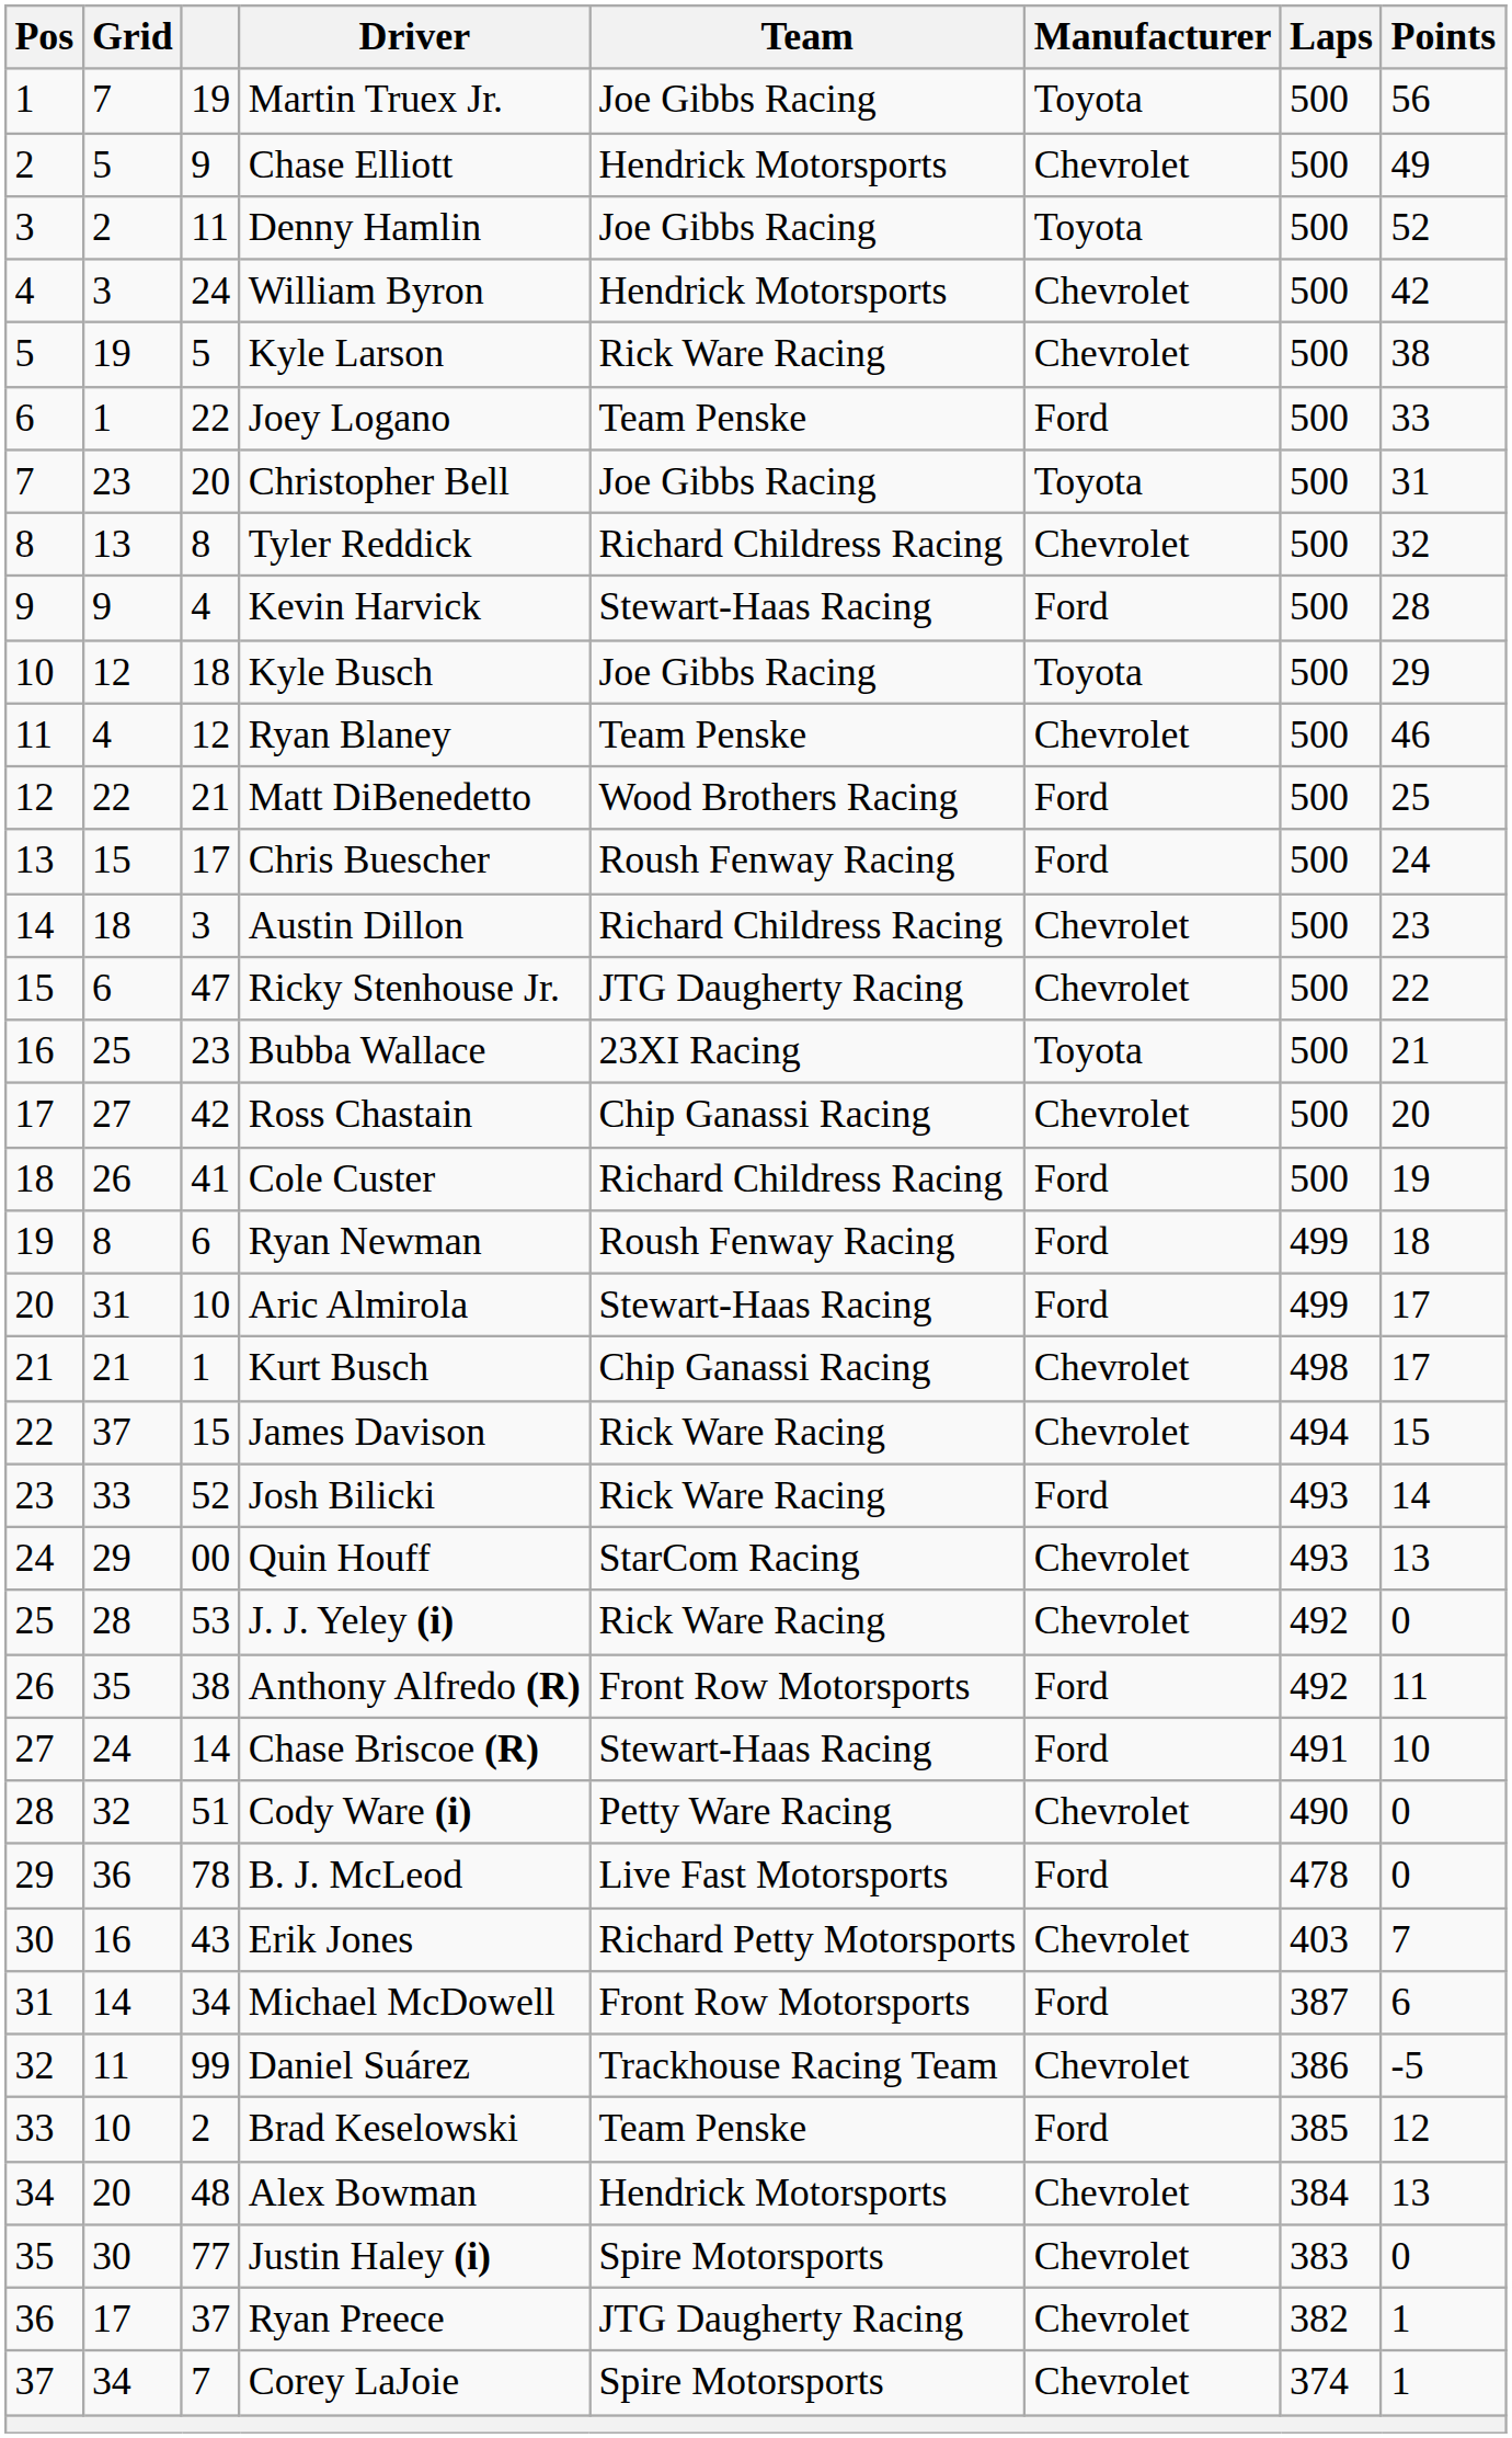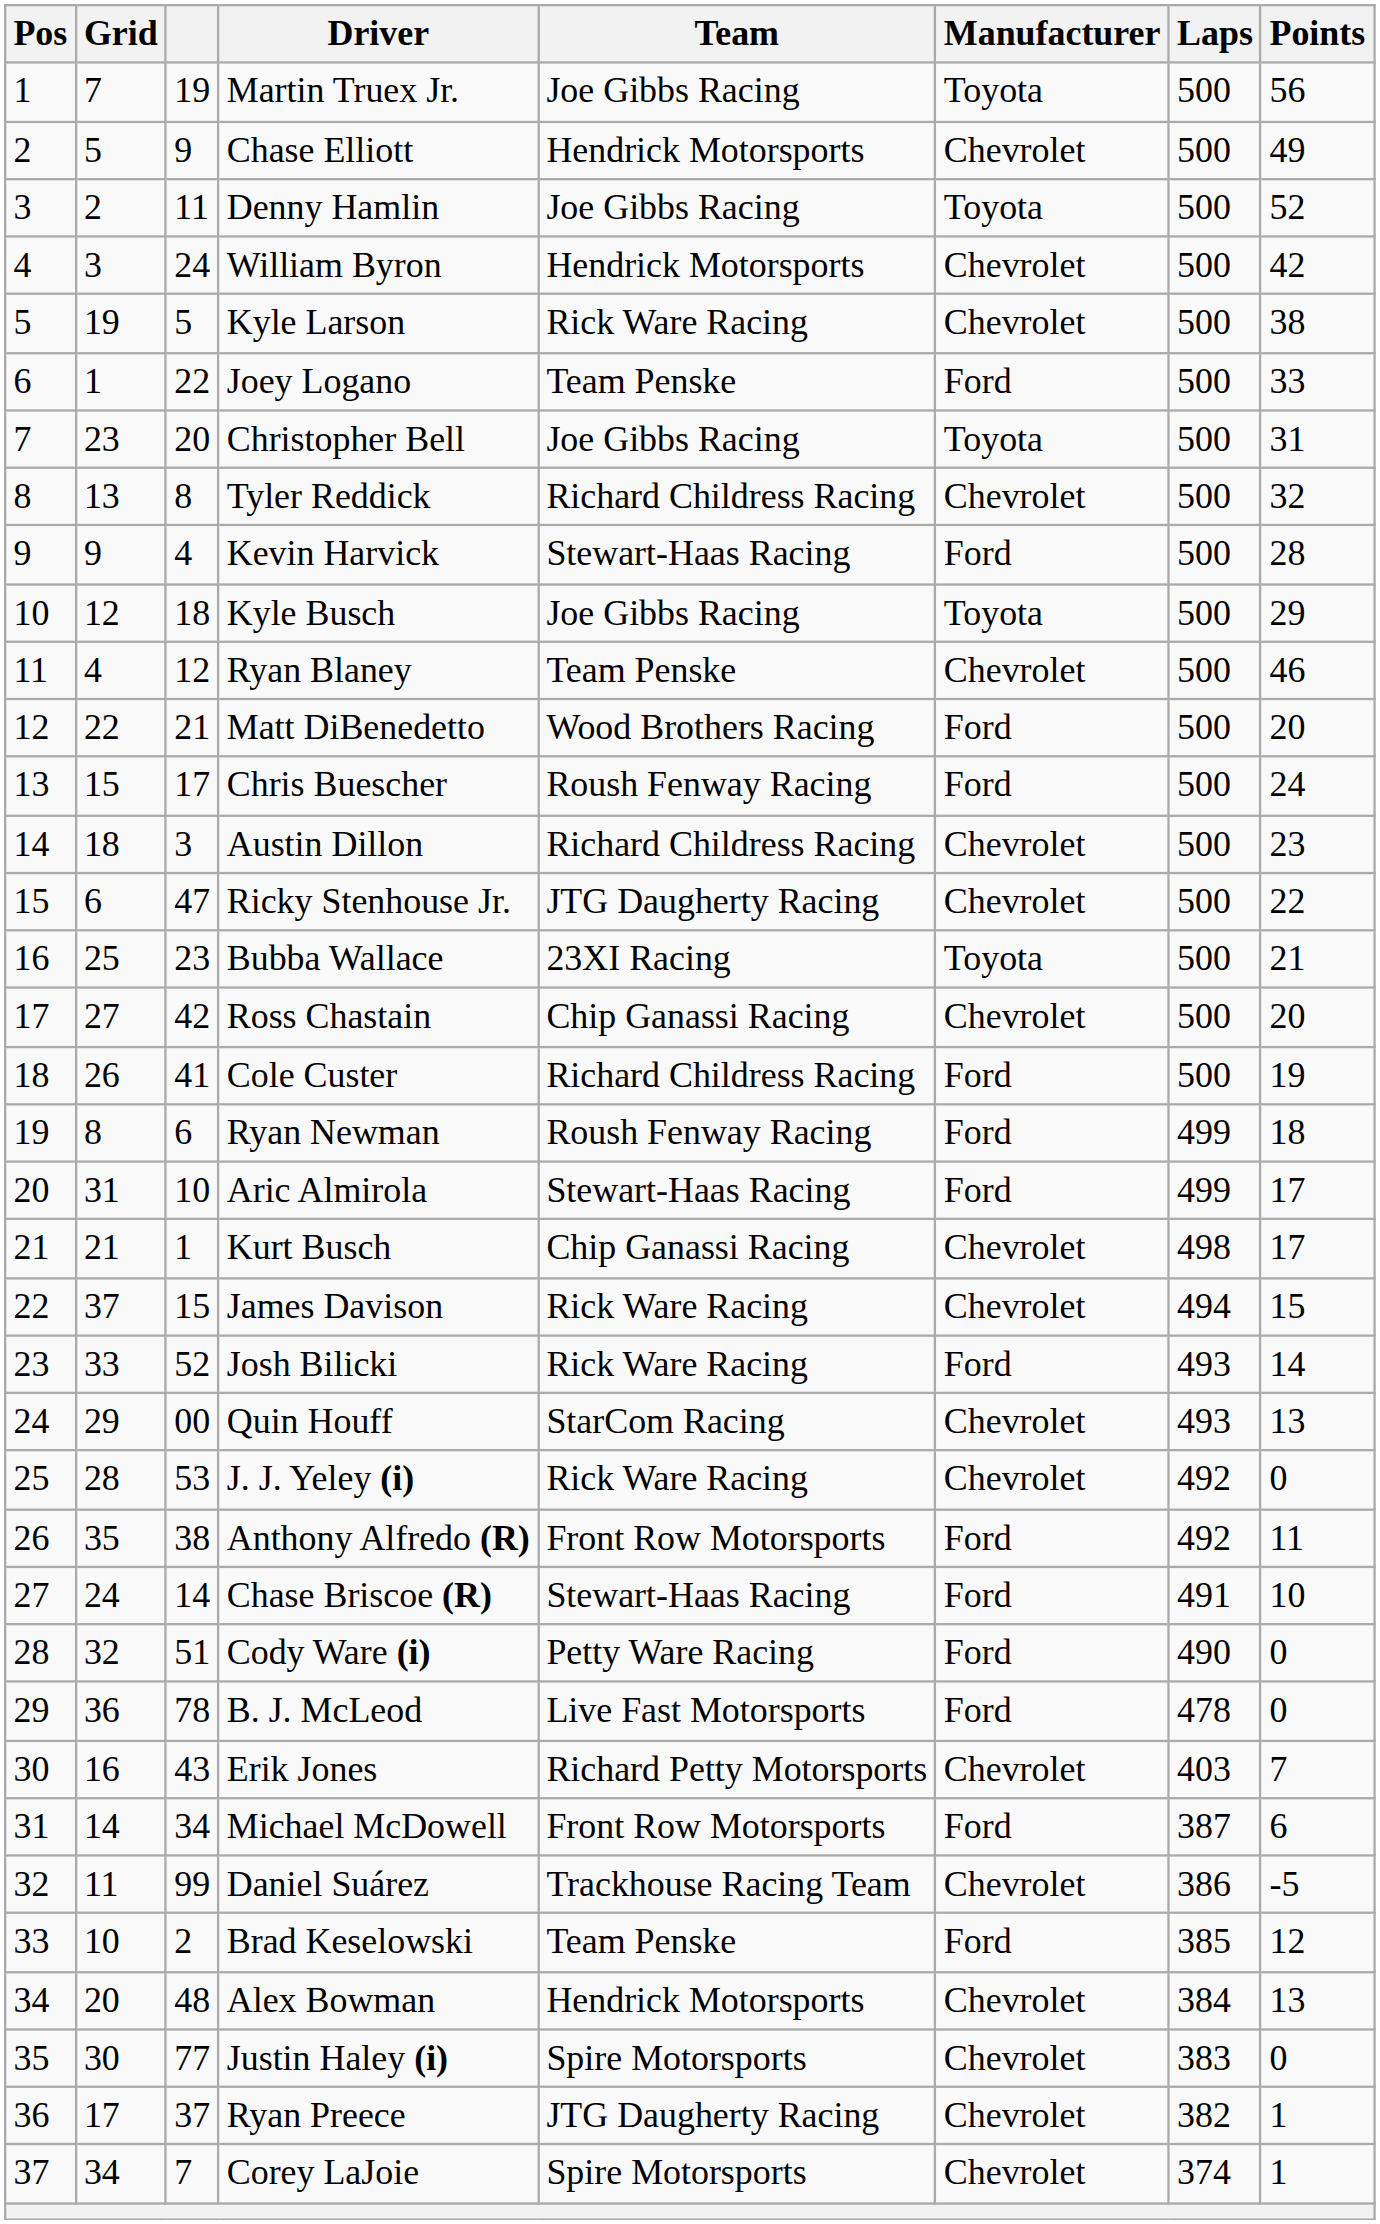 <table class="wikitable" style="font-size:98%">
 <tr>
 <th>Pos</th>
 <th>Grid</th>
 <th></th>
 <th>Driver</th>
 <th>Team</th>
 <th>Manufacturer</th>
 <th>Laps</th>
 <th>Points</th>
 </tr>
 <tr>
 <td>1</td>
 <td>7</td>
 <td>19</td>
 <td>Martin Truex Jr.</td>
 <td>Joe Gibbs Racing</td>
 <td>Toyota</td>
 <td>500</td>
 <td>56</td>
 </tr>
 <tr>
 <td>2</td>
 <td>5</td>
 <td>9</td>
 <td>Chase Elliott</td>
 <td>Hendrick Motorsports</td>
 <td>Chevrolet</td>
 <td>500</td>
 <td>49</td>
 </tr>
 <tr>
 <td>3</td>
 <td>2</td>
 <td>11</td>
 <td>Denny Hamlin</td>
 <td>Joe Gibbs Racing</td>
 <td>Toyota</td>
 <td>500</td>
 <td>52</td>
 </tr>
 <tr>
 <td>4</td>
 <td>3</td>
 <td>24</td>
 <td>William Byron</td>
 <td>Hendrick Motorsports</td>
 <td>Chevrolet</td>
 <td>500</td>
 <td>42</td>
 </tr>
 <tr>
 <td>5</td>
 <td>19</td>
 <td>5</td>
 <td>Kyle Larson</td>
 <td>Rick Ware Racing</td>
 <td>Chevrolet</td>
 <td>500</td>
 <td>38</td>
 </tr>
 <tr>
 <td>6</td>
 <td>1</td>
 <td>22</td>
 <td>Joey Logano</td>
 <td>Team Penske</td>
 <td>Ford</td>
 <td>500</td>
 <td>33</td>
 </tr>
 <tr>
 <td>7</td>
 <td>23</td>
 <td>20</td>
 <td>Christopher Bell</td>
 <td>Joe Gibbs Racing</td>
 <td>Toyota</td>
 <td>500</td>
 <td>31</td>
 </tr>
 <tr>
 <td>8</td>
 <td>13</td>
 <td>8</td>
 <td>Tyler Reddick</td>
 <td>Richard Childress Racing</td>
 <td>Chevrolet</td>
 <td>500</td>
 <td>32</td>
 </tr>
 <tr>
 <td>9</td>
 <td>9</td>
 <td>4</td>
 <td>Kevin Harvick</td>
 <td>Stewart-Haas Racing</td>
 <td>Ford</td>
 <td>500</td>
 <td>28</td>
 </tr>
 <tr>
 <td>10</td>
 <td>12</td>
 <td>18</td>
 <td>Kyle Busch</td>
 <td>Joe Gibbs Racing</td>
 <td>Toyota</td>
 <td>500</td>
 <td>29</td>
 </tr>
 <tr>
 <td>11</td>
 <td>4</td>
 <td>12</td>
 <td>Ryan Blaney</td>
 <td>Team Penske</td>
 <td>Chevrolet</td>
 <td>500</td>
 <td>46</td>
 </tr>
 <tr>
 <td>12</td>
 <td>22</td>
 <td>21</td>
 <td>Matt DiBenedetto</td>
 <td>Wood Brothers Racing</td>
 <td>Ford</td>
 <td>500</td>
-<td>25</td>
+<td>20</td>
 </tr>
 <tr>
 <td>13</td>
 <td>15</td>
 <td>17</td>
 <td>Chris Buescher</td>
 <td>Roush Fenway Racing</td>
 <td>Ford</td>
 <td>500</td>
 <td>24</td>
 </tr>
 <tr>
 <td>14</td>
 <td>18</td>
 <td>3</td>
 <td>Austin Dillon</td>
 <td>Richard Childress Racing</td>
 <td>Chevrolet</td>
 <td>500</td>
 <td>23</td>
 </tr>
 <tr>
 <td>15</td>
 <td>6</td>
 <td>47</td>
 <td>Ricky Stenhouse Jr.</td>
 <td>JTG Daugherty Racing</td>
 <td>Chevrolet</td>
 <td>500</td>
 <td>22</td>
 </tr>
 <tr>
 <td>16</td>
 <td>25</td>
 <td>23</td>
 <td>Bubba Wallace</td>
 <td>23XI Racing</td>
 <td>Toyota</td>
 <td>500</td>
 <td>21</td>
 </tr>
 <tr>
 <td>17</td>
 <td>27</td>
 <td>42</td>
 <td>Ross Chastain</td>
 <td>Chip Ganassi Racing</td>
 <td>Chevrolet</td>
 <td>500</td>
 <td>20</td>
 </tr>
 <tr>
 <td>18</td>
 <td>26</td>
 <td>41</td>
 <td>Cole Custer</td>
 <td>Richard Childress Racing</td>
 <td>Ford</td>
 <td>500</td>
 <td>19</td>
 </tr>
 <tr>
 <td>19</td>
 <td>8</td>
 <td>6</td>
 <td>Ryan Newman</td>
 <td>Roush Fenway Racing</td>
 <td>Ford</td>
 <td>499</td>
 <td>18</td>
 </tr>
 <tr>
 <td>20</td>
 <td>31</td>
 <td>10</td>
 <td>Aric Almirola</td>
 <td>Stewart-Haas Racing</td>
 <td>Ford</td>
 <td>499</td>
 <td>17</td>
 </tr>
 <tr>
 <td>21</td>
 <td>21</td>
 <td>1</td>
 <td>Kurt Busch</td>
 <td>Chip Ganassi Racing</td>
 <td>Chevrolet</td>
 <td>498</td>
 <td>17</td>
 </tr>
 <tr>
 <td>22</td>
 <td>37</td>
 <td>15</td>
 <td>James Davison</td>
 <td>Rick Ware Racing</td>
 <td>Chevrolet</td>
 <td>494</td>
 <td>15</td>
 </tr>
 <tr>
 <td>23</td>
 <td>33</td>
 <td>52</td>
 <td>Josh Bilicki</td>
 <td>Rick Ware Racing</td>
 <td>Ford</td>
 <td>493</td>
 <td>14</td>
 </tr>
 <tr>
 <td>24</td>
 <td>29</td>
 <td>00</td>
 <td>Quin Houff</td>
 <td>StarCom Racing</td>
 <td>Chevrolet</td>
 <td>493</td>
 <td>13</td>
 </tr>
 <tr>
 <td>25</td>
 <td>28</td>
 <td>53</td>
 <td>J. J. Yeley <strong>(i)</strong></td>
 <td>Rick Ware Racing</td>
 <td>Chevrolet</td>
 <td>492</td>
 <td>0</td>
 </tr>
 <tr>
 <td>26</td>
 <td>35</td>
 <td>38</td>
 <td>Anthony Alfredo <strong>(R)</strong></td>
 <td>Front Row Motorsports</td>
 <td>Ford</td>
 <td>492</td>
 <td>11</td>
 </tr>
 <tr>
 <td>27</td>
 <td>24</td>
 <td>14</td>
 <td>Chase Briscoe <strong>(R)</strong></td>
 <td>Stewart-Haas Racing</td>
 <td>Ford</td>
 <td>491</td>
 <td>10</td>
 </tr>
 <tr>
 <td>28</td>
 <td>32</td>
 <td>51</td>
 <td>Cody Ware <strong>(i)</strong></td>
 <td>Petty Ware Racing</td>
-<td>Chevrolet</td>
+<td>Ford</td>
 <td>490</td>
 <td>0</td>
 </tr>
 <tr>
 <td>29</td>
 <td>36</td>
 <td>78</td>
 <td>B. J. McLeod</td>
 <td>Live Fast Motorsports</td>
 <td>Ford</td>
 <td>478</td>
 <td>0</td>
 </tr>
 <tr>
 <td>30</td>
 <td>16</td>
 <td>43</td>
 <td>Erik Jones</td>
 <td>Richard Petty Motorsports</td>
 <td>Chevrolet</td>
 <td>403</td>
 <td>7</td>
 </tr>
 <tr>
 <td>31</td>
 <td>14</td>
 <td>34</td>
 <td>Michael McDowell</td>
 <td>Front Row Motorsports</td>
 <td>Ford</td>
 <td>387</td>
 <td>6</td>
 </tr>
 <tr>
 <td>32</td>
 <td>11</td>
 <td>99</td>
 <td>Daniel Suárez</td>
 <td>Trackhouse Racing Team</td>
 <td>Chevrolet</td>
 <td>386</td>
 <td>-5</td>
 </tr>
 <tr>
 <td>33</td>
 <td>10</td>
 <td>2</td>
 <td>Brad Keselowski</td>
 <td>Team Penske</td>
 <td>Ford</td>
 <td>385</td>
 <td>12</td>
 </tr>
 <tr>
 <td>34</td>
 <td>20</td>
 <td>48</td>
 <td>Alex Bowman</td>
 <td>Hendrick Motorsports</td>
 <td>Chevrolet</td>
 <td>384</td>
 <td>13</td>
 </tr>
 <tr>
 <td>35</td>
 <td>30</td>
 <td>77</td>
 <td>Justin Haley <strong>(i)</strong></td>
 <td>Spire Motorsports</td>
 <td>Chevrolet</td>
 <td>383</td>
 <td>0</td>
 </tr>
 <tr>
 <td>36</td>
 <td>17</td>
 <td>37</td>
 <td>Ryan Preece</td>
 <td>JTG Daugherty Racing</td>
 <td>Chevrolet</td>
 <td>382</td>
 <td>1</td>
 </tr>
 <tr>
 <td>37</td>
 <td>34</td>
 <td>7</td>
 <td>Corey LaJoie</td>
 <td>Spire Motorsports</td>
 <td>Chevrolet</td>
 <td>374</td>
 <td>1</td>
 </tr>
 <tr>
 <th colspan="8"></th>
 </tr>
 </table>
